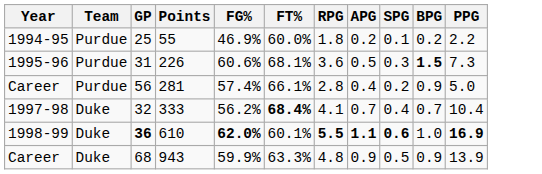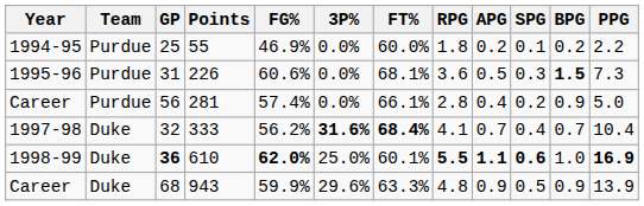 <table class="wikitable">
 <tr>
 <th>Year</th>
 <th>Team</th>
 <th>GP</th>
 <th>Points</th>
 <th>FG%</th>
+<th>3P%</th>
 <th>FT%</th>
 <th>RPG</th>
 <th>APG</th>
 <th>SPG</th>
 <th>BPG</th>
 <th>PPG</th>
 </tr>
 <tr>
 <td>1994-95</td>
 <td>Purdue</td>
 <td>25</td>
 <td>55</td>
 <td>46.9%</td>
+<td>0.0%</td>
 <td>60.0%</td>
 <td>1.8</td>
 <td>0.2</td>
 <td>0.1</td>
 <td>0.2</td>
 <td>2.2</td>
 </tr>
 <tr>
 <td>1995-96</td>
 <td>Purdue</td>
 <td>31</td>
 <td>226</td>
 <td>60.6%</td>
+<td>0.0%</td>
 <td>68.1%</td>
 <td>3.6</td>
 <td>0.5</td>
 <td>0.3</td>
 <td><strong>1.5</strong></td>
 <td>7.3</td>
 </tr>
 <tr>
 <td>Career</td>
 <td>Purdue</td>
 <td>56</td>
 <td>281</td>
 <td>57.4%</td>
+<td>0.0%</td>
 <td>66.1%</td>
 <td>2.8</td>
 <td>0.4</td>
 <td>0.2</td>
 <td>0.9</td>
 <td>5.0</td>
 </tr>
 <tr>
 <td>1997-98</td>
 <td>Duke</td>
 <td>32</td>
 <td>333</td>
 <td>56.2%</td>
+<td><strong>31.6%</strong></td>
 <td><strong>68.4%</strong></td>
 <td>4.1</td>
 <td>0.7</td>
 <td>0.4</td>
 <td>0.7</td>
 <td>10.4</td>
 </tr>
 <tr>
 <td>1998-99</td>
 <td>Duke</td>
 <td><strong>36</strong></td>
 <td>610</td>
 <td><strong>62.0%</strong></td>
+<td>25.0%</td>
 <td>60.1%</td>
 <td><strong>5.5</strong></td>
 <td><strong>1.1</strong></td>
 <td><strong>0.6</strong></td>
 <td>1.0</td>
 <td><strong>16.9</strong></td>
 </tr>
 <tr>
 <td>Career</td>
 <td>Duke</td>
 <td>68</td>
 <td>943</td>
 <td>59.9%</td>
+<td>29.6%</td>
 <td>63.3%</td>
 <td>4.8</td>
 <td>0.9</td>
 <td>0.5</td>
 <td>0.9</td>
 <td>13.9</td>
 </tr>
 </table>
